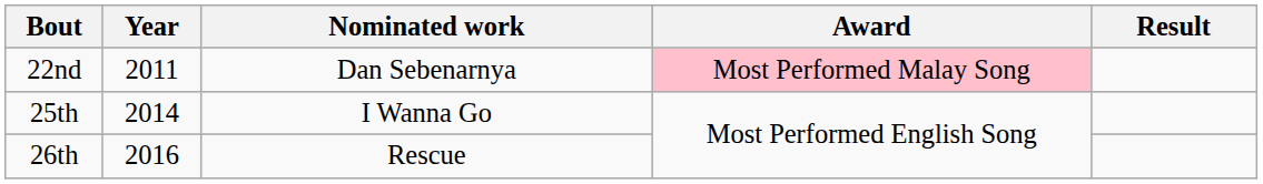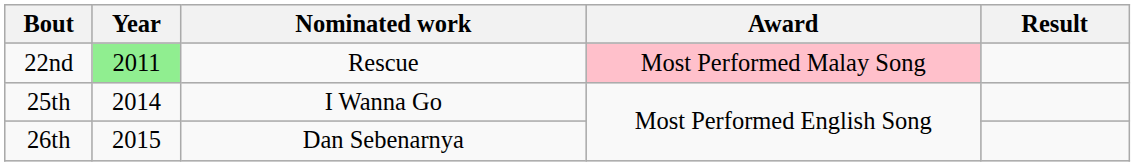 <table class="wikitable">
 <tr>
 <th width="50">Bout</th>
 <th width="50">Year</th>
 <th width="258">Nominated work</th>
 <th width="250">Award</th>
 <th width="90">Result</th>
 </tr>
 <tr>
 <td rowspan="1" align="center">22nd</td>
-<td rowspan="1" align="center">2011</td>
-<td align="center">Dan Sebenarnya</td>
+<td rowspan="1" align="center" style="background: lightgreen;">2011</td>
+<td align="center">Rescue</td>
 <td align="center" style="background: pink;">Most Performed Malay Song</td>
 <td></td>
 </tr>
 <tr>
 <td rowspan="1" align="center">25th</td>
 <td rowspan="1" align="center">2014</td>
 <td align="center">I Wanna Go</td>
 <td rowspan="2" align="center">Most Performed English Song</td>
 <td></td>
 </tr>
 <tr>
 <td rowspan="1" align="center">26th</td>
-<td rowspan="1" align="center">2016</td>
-<td align="center">Rescue</td>
+<td rowspan="1" align="center">2015</td>
+<td align="center">Dan Sebenarnya</td>
 <td></td>
 </tr>
 </table>
